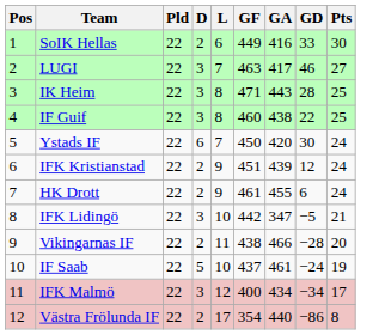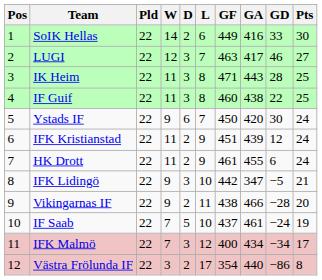 <table class="wikitable">
 <tr>
 <th><span>Pos</span></th>
 <th>Team</th>
 <th><span>Pld</span></th>
+<th><span>W</span></th>
 <th><span>D</span></th>
 <th><span>L</span></th>
 <th><span>GF</span></th>
 <th><span>GA</span></th>
 <th><span>GD</span></th>
 <th><span>Pts</span></th>
 </tr>
 <tr style="background:#bbffbb">
 <td>1</td>
 <td><a href='#'>SoIK Hellas</a></td>
 <td>22</td>
+<td>14</td>
 <td>2</td>
 <td>6</td>
 <td>449</td>
 <td>416</td>
 <td>33</td>
 <td>30</td>
 </tr>
 <tr style="background:#bbffbb">
 <td>2</td>
 <td><a href='#'>LUGI</a></td>
 <td>22</td>
+<td>12</td>
 <td>3</td>
 <td>7</td>
 <td>463</td>
 <td>417</td>
 <td>46</td>
 <td>27</td>
 </tr>
 <tr style="background:#bbffbb">
 <td>3</td>
 <td><a href='#'>IK Heim</a></td>
 <td>22</td>
+<td>11</td>
 <td>3</td>
 <td>8</td>
 <td>471</td>
 <td>443</td>
 <td>28</td>
 <td>25</td>
 </tr>
 <tr style="background:#bbffbb">
 <td>4</td>
 <td><a href='#'>IF Guif</a></td>
 <td>22</td>
+<td>11</td>
 <td>3</td>
 <td>8</td>
 <td>460</td>
 <td>438</td>
 <td>22</td>
 <td>25</td>
 </tr>
 <tr>
 <td>5</td>
 <td><a href='#'>Ystads IF</a></td>
 <td>22</td>
+<td>9</td>
 <td>6</td>
 <td>7</td>
 <td>450</td>
 <td>420</td>
 <td>30</td>
 <td>24</td>
 </tr>
 <tr>
 <td>6</td>
 <td><a href='#'>IFK Kristianstad</a></td>
 <td>22</td>
+<td>11</td>
 <td>2</td>
 <td>9</td>
 <td>451</td>
 <td>439</td>
 <td>12</td>
 <td>24</td>
 </tr>
 <tr>
 <td>7</td>
 <td><a href='#'>HK Drott</a></td>
 <td>22</td>
+<td>11</td>
 <td>2</td>
 <td>9</td>
 <td>461</td>
 <td>455</td>
 <td>6</td>
 <td>24</td>
 </tr>
 <tr>
 <td>8</td>
 <td><a href='#'>IFK Lidingö</a></td>
 <td>22</td>
+<td>9</td>
 <td>3</td>
 <td>10</td>
 <td>442</td>
 <td>347</td>
 <td>−5</td>
 <td>21</td>
 </tr>
 <tr>
 <td>9</td>
 <td><a href='#'>Vikingarnas IF</a></td>
 <td>22</td>
+<td>9</td>
 <td>2</td>
 <td>11</td>
 <td>438</td>
 <td>466</td>
 <td>−28</td>
 <td>20</td>
 </tr>
 <tr>
 <td>10</td>
 <td><a href='#'>IF Saab</a></td>
 <td>22</td>
+<td>7</td>
 <td>5</td>
 <td>10</td>
 <td>437</td>
 <td>461</td>
 <td>−24</td>
 <td>19</td>
 </tr>
 <tr align="left" style="background:#f0c4c4;">
 <td>11</td>
 <td><a href='#'>IFK Malmö</a></td>
 <td>22</td>
+<td>7</td>
 <td>3</td>
 <td>12</td>
 <td>400</td>
 <td>434</td>
 <td>−34</td>
 <td>17</td>
 </tr>
 <tr align="left" style="background:#f0c4c4;">
 <td>12</td>
 <td><a href='#'>Västra Frölunda IF</a></td>
 <td>22</td>
+<td>3</td>
 <td>2</td>
 <td>17</td>
 <td>354</td>
 <td>440</td>
 <td>−86</td>
 <td>8</td>
 </tr>
 </table>
